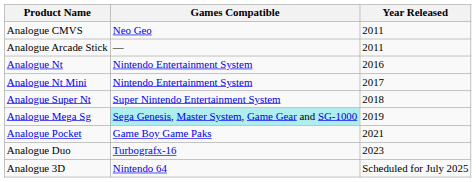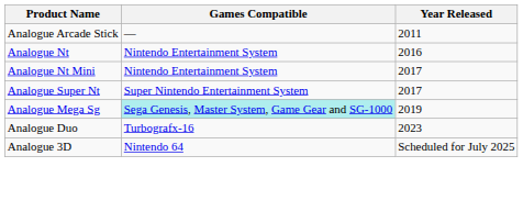 <table class="wikitable">
 <tr>
 <th>Product Name</th>
 <th>Games Compatible</th>
 <th>Year Released</th>
-</tr>
-<tr>
-<td>Analogue CMVS</td>
-<td><a href='#'>Neo Geo</a></td>
-<td>2011</td>
 </tr>
 <tr>
 <td>Analogue Arcade Stick</td>
 <td>—</td>
 <td>2011</td>
 </tr>
 <tr>
 <td><a href='#'>Analogue Nt</a></td>
 <td><a href='#'>Nintendo Entertainment System</a></td>
 <td>2016</td>
 </tr>
 <tr>
 <td><a href='#'>Analogue Nt Mini</a></td>
 <td><a href='#'>Nintendo Entertainment System</a></td>
 <td>2017</td>
 </tr>
 <tr>
 <td><a href='#'>Analogue Super Nt</a></td>
 <td><a href='#'>Super Nintendo Entertainment System</a></td>
-<td>2018</td>
+<td>2017</td>
 </tr>
 <tr>
 <td><a href='#'>Analogue Mega Sg</a></td>
 <td style="background: paleturquoise;"><a href='#'>Sega Genesis</a>, <a href='#'>Master System</a>, <a href='#'>Game Gear</a> and <a href='#'>SG-1000</a></td>
 <td>2019</td>
-</tr>
-<tr>
-<td><a href='#'>Analogue Pocket</a></td>
-<td><a href='#'>Game Boy Game Paks</a></td>
-<td>2021</td>
 </tr>
 <tr>
 <td>Analogue Duo</td>
 <td><a href='#'>Turbografx-16</a></td>
 <td>2023</td>
 </tr>
 <tr>
 <td>Analogue 3D</td>
 <td><a href='#'>Nintendo 64</a></td>
 <td>Scheduled for July 2025</td>
 </tr>
 </table>
